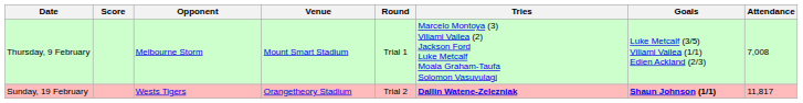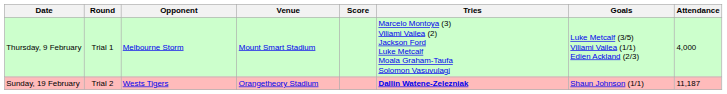 <table class="wikitable" style="font-size:75%;">
 <tr>
 <th width="115">Date</th>
-<th width="50">Score</th>
+<th width="50">Round</th>
 <th width="170">Opponent</th>
 <th width="150">Venue</th>
-<th width="50">Round</th>
+<th width="50">Score</th>
 <th width="285">Tries</th>
 <th width="155">Goals</th>
 <th width="60">Attendance</th>
 </tr>
 <tr bgcolor=#CCFFCC>
 <td>Thursday, 9 February</td>
-<td style="text-align:center;"></td>
+<td style="text-align:center;">Trial 1</td>
 <td> <a href='#'>Melbourne Storm</a></td>
 <td><a href='#'>Mount Smart Stadium</a></td>
-<td style="text-align:center;">Trial 1</td>
+<td style="text-align:center;"></td>
 <td><a href='#'>Marcelo Montoya</a> (3) <br> <a href='#'>Viliami Vailea</a> (2)<br> <a href='#'>Jackson Ford</a> <br> <a href='#'>Luke Metcalf</a> <br>  <a href='#'>Moala Graham-Taufa</a> <br> <a href='#'>Solomon Vasuvulagi</a></td>
 <td><a href='#'>Luke Metcalf</a> (3/5) <br> <a href='#'>Viliami Vailea</a> (1/1) <br> <a href='#'>Edien Ackland</a> (2/3)</td>
-<td>7,008</td>
+<td>4,000</td>
 </tr>
 <tr bgcolor=#FFBBBB>
 <td>Sunday, 19 February</td>
-<td style="text-align:center;"></td>
+<td style="text-align:center;">Trial 2</td>
 <td> <a href='#'>Wests Tigers</a></td>
 <td><a href='#'>Orangetheory Stadium</a></td>
-<td style="text-align:center;">Trial 2</td>
+<td style="text-align:center;"></td>
 <td><strong><a href='#'>Dallin Watene-Zelezniak</a></strong></td>
-<td><strong><a href='#'>Shaun Johnson</a> (1/1)</strong></td>
-<td>11,817</td>
+<td><a href='#'>Shaun Johnson</a> (1/1)</td>
+<td>11,187</td>
 </tr>
 </table>
